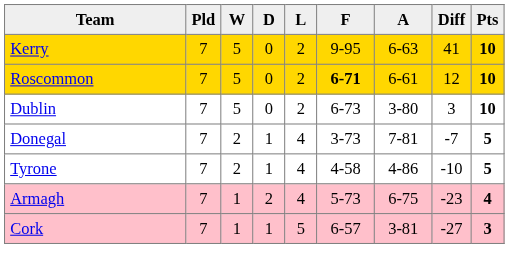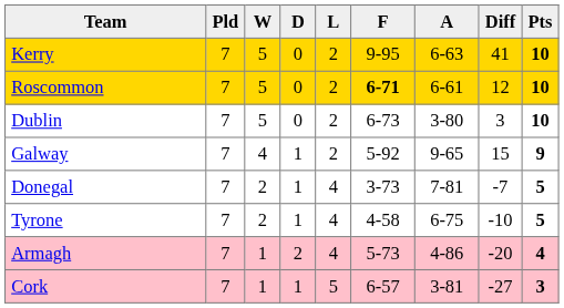 <table style=border-collapse:collapse border=1 cellspacing=0 cellpadding=5>
 <tr align=center bgcolor=#efefef>
 <th width=165>Team</th>
 <th width=20>Pld</th>
 <th width=20>W</th>
 <th width=20>D</th>
 <th width=20>L</th>
 <th width=45>F</th>
 <th width=45>A</th>
 <th width=20>Diff</th>
 <th width=20>Pts</th>
 </tr>
 <tr align=center style= "background:gold;">
 <td style="text-align:left"><a href='#'>Kerry</a></td>
 <td>7</td>
 <td>5</td>
 <td>0</td>
 <td>2</td>
 <td>9-95</td>
 <td>6-63</td>
 <td>41</td>
 <td><strong>10</strong></td>
 </tr>
 <tr align=center style= "background:gold;">
 <td style="text-align:left"><a href='#'>Roscommon</a></td>
 <td>7</td>
 <td>5</td>
 <td>0</td>
 <td>2</td>
 <td><strong>6-71</strong></td>
 <td>6-61</td>
 <td>12</td>
 <td><strong>10</strong></td>
 </tr>
 <tr align=center style= "">
 <td style="text-align:left"><a href='#'>Dublin</a></td>
 <td>7</td>
 <td>5</td>
 <td>0</td>
 <td>2</td>
 <td>6-73</td>
 <td>3-80</td>
 <td>3</td>
 <td><strong>10</strong></td>
 </tr>
 <tr align=center style= "">
+<td style="text-align:left"><a href='#'>Galway</a></td>
+<td>7</td>
+<td>4</td>
+<td>1</td>
+<td>2</td>
+<td>5-92</td>
+<td>9-65</td>
+<td>15</td>
+<td><strong>9</strong></td>
+</tr>
+<tr align=center style= "">
 <td style="text-align:left"><a href='#'>Donegal</a></td>
 <td>7</td>
 <td>2</td>
 <td>1</td>
 <td>4</td>
 <td>3-73</td>
 <td>7-81</td>
 <td>-7</td>
 <td><strong>5</strong></td>
 </tr>
 <tr align=center style= "">
 <td style="text-align:left"><a href='#'>Tyrone</a></td>
 <td>7</td>
 <td>2</td>
 <td>1</td>
 <td>4</td>
 <td>4-58</td>
-<td>4-86</td>
+<td>6-75</td>
 <td>-10</td>
 <td><strong>5</strong></td>
 </tr>
 <tr align=center style= "background:#FFC0CB">
 <td style="text-align:left"><a href='#'>Armagh</a></td>
 <td>7</td>
 <td>1</td>
 <td>2</td>
 <td>4</td>
 <td>5-73</td>
-<td>6-75</td>
-<td>-23</td>
+<td>4-86</td>
+<td>-20</td>
 <td><strong>4</strong></td>
 </tr>
 <tr align=center style= "background:#FFC0CB">
 <td style="text-align:left"><a href='#'>Cork</a></td>
 <td>7</td>
 <td>1</td>
 <td>1</td>
 <td>5</td>
 <td>6-57</td>
 <td>3-81</td>
 <td>-27</td>
 <td><strong>3</strong></td>
 </tr>
 </table>
